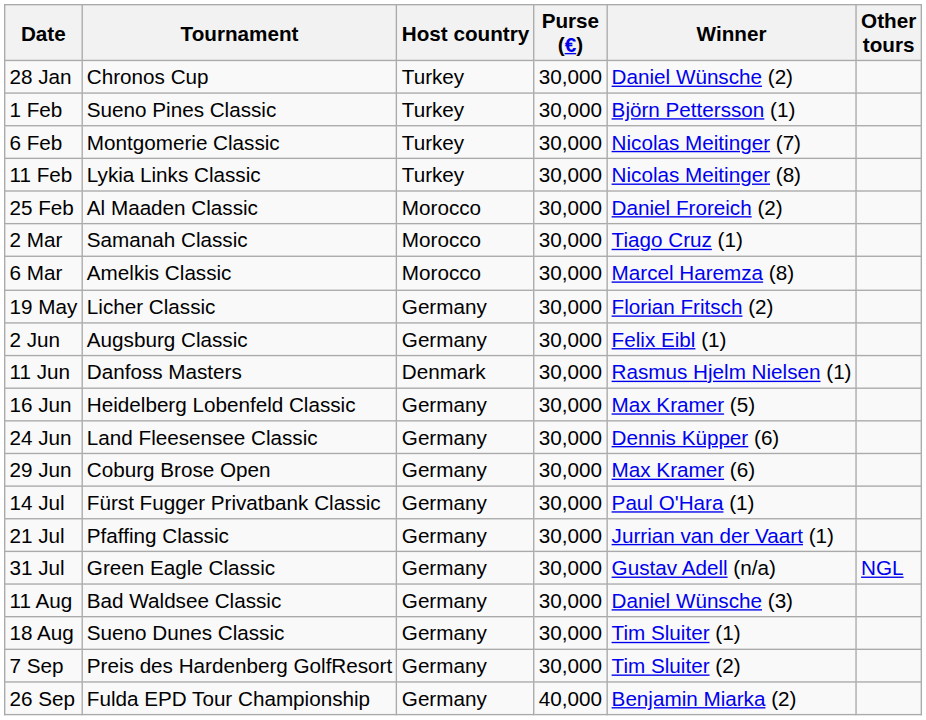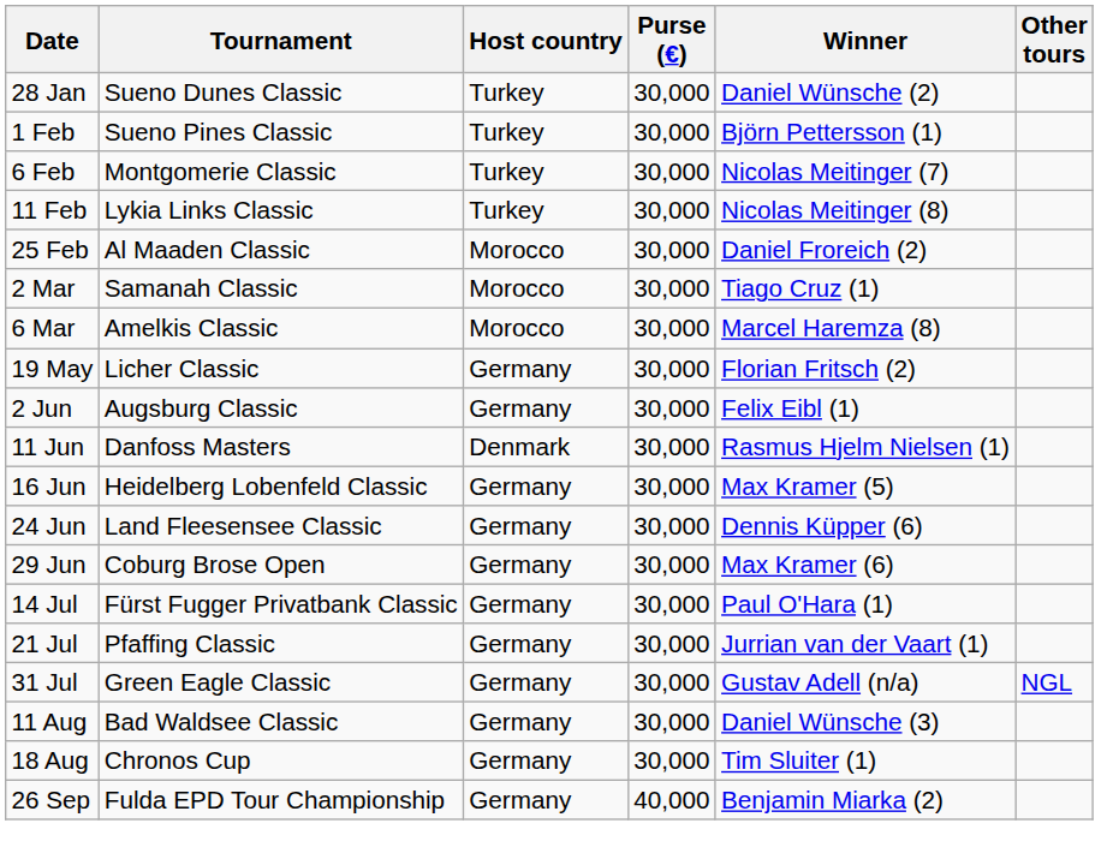 <table class="wikitable" style="font-size:95%;">
 <tr>
 <th>Date</th>
 <th>Tournament</th>
 <th>Host country</th>
 <th>Purse<br>(<a href='#'>€</a>)</th>
 <th>Winner</th>
 <th>Other<br>tours</th>
 </tr>
 <tr>
 <td>28 Jan</td>
-<td>Chronos Cup</td>
+<td>Sueno Dunes Classic</td>
 <td>Turkey</td>
 <td align=right>30,000</td>
 <td> <a href='#'>Daniel Wünsche</a> (2)</td>
 <td></td>
 </tr>
 <tr>
 <td>1 Feb</td>
 <td>Sueno Pines Classic</td>
 <td>Turkey</td>
 <td align=right>30,000</td>
 <td> <a href='#'>Björn Pettersson</a> (1)</td>
 <td></td>
 </tr>
 <tr>
 <td>6 Feb</td>
 <td>Montgomerie Classic</td>
 <td>Turkey</td>
 <td align=right>30,000</td>
 <td> <a href='#'>Nicolas Meitinger</a> (7)</td>
 <td></td>
 </tr>
 <tr>
 <td>11 Feb</td>
 <td>Lykia Links Classic</td>
 <td>Turkey</td>
 <td align=right>30,000</td>
 <td> <a href='#'>Nicolas Meitinger</a> (8)</td>
 <td></td>
 </tr>
 <tr>
 <td>25 Feb</td>
 <td>Al Maaden Classic</td>
 <td>Morocco</td>
 <td align=right>30,000</td>
 <td> <a href='#'>Daniel Froreich</a> (2)</td>
 <td></td>
 </tr>
 <tr>
 <td>2 Mar</td>
 <td>Samanah Classic</td>
 <td>Morocco</td>
 <td align=right>30,000</td>
 <td> <a href='#'>Tiago Cruz</a> (1)</td>
 <td></td>
 </tr>
 <tr>
 <td>6 Mar</td>
 <td>Amelkis Classic</td>
 <td>Morocco</td>
 <td align=right>30,000</td>
 <td> <a href='#'>Marcel Haremza</a> (8)</td>
 <td></td>
 </tr>
 <tr>
 <td>19 May</td>
 <td>Licher Classic</td>
 <td>Germany</td>
 <td align=right>30,000</td>
 <td> <a href='#'>Florian Fritsch</a> (2)</td>
 <td></td>
 </tr>
 <tr>
 <td>2 Jun</td>
 <td>Augsburg Classic</td>
 <td>Germany</td>
 <td align=right>30,000</td>
 <td> <a href='#'>Felix Eibl</a> (1)</td>
 <td></td>
 </tr>
 <tr>
 <td>11 Jun</td>
 <td>Danfoss Masters</td>
 <td>Denmark</td>
 <td align=right>30,000</td>
 <td> <a href='#'>Rasmus Hjelm Nielsen</a> (1)</td>
 <td></td>
 </tr>
 <tr>
 <td>16 Jun</td>
 <td>Heidelberg Lobenfeld Classic</td>
 <td>Germany</td>
 <td align=right>30,000</td>
 <td> <a href='#'>Max Kramer</a> (5)</td>
 <td></td>
 </tr>
 <tr>
 <td>24 Jun</td>
 <td>Land Fleesensee Classic</td>
 <td>Germany</td>
 <td align=right>30,000</td>
 <td> <a href='#'>Dennis Küpper</a> (6)</td>
 <td></td>
 </tr>
 <tr>
 <td>29 Jun</td>
 <td>Coburg Brose Open</td>
 <td>Germany</td>
 <td align=right>30,000</td>
 <td> <a href='#'>Max Kramer</a> (6)</td>
 <td></td>
 </tr>
 <tr>
 <td>14 Jul</td>
 <td>Fürst Fugger Privatbank Classic</td>
 <td>Germany</td>
 <td align=right>30,000</td>
 <td> <a href='#'>Paul O'Hara</a> (1)</td>
 <td></td>
 </tr>
 <tr>
 <td>21 Jul</td>
 <td>Pfaffing Classic</td>
 <td>Germany</td>
 <td align=right>30,000</td>
 <td> <a href='#'>Jurrian van der Vaart</a> (1)</td>
 <td></td>
 </tr>
 <tr>
 <td>31 Jul</td>
 <td>Green Eagle Classic</td>
 <td>Germany</td>
 <td align=right>30,000</td>
 <td> <a href='#'>Gustav Adell</a> (n/a)</td>
 <td><a href='#'>NGL</a></td>
 </tr>
 <tr>
 <td>11 Aug</td>
 <td>Bad Waldsee Classic</td>
 <td>Germany</td>
 <td align=right>30,000</td>
 <td> <a href='#'>Daniel Wünsche</a> (3)</td>
 <td></td>
 </tr>
 <tr>
 <td>18 Aug</td>
-<td>Sueno Dunes Classic</td>
+<td>Chronos Cup</td>
 <td>Germany</td>
 <td align=right>30,000</td>
 <td> <a href='#'>Tim Sluiter</a> (1)</td>
-<td></td>
-</tr>
-<tr>
-<td>7 Sep</td>
-<td>Preis des Hardenberg GolfResort</td>
-<td>Germany</td>
-<td align=right>30,000</td>
-<td> <a href='#'>Tim Sluiter</a> (2)</td>
 <td></td>
 </tr>
 <tr>
 <td>26 Sep</td>
 <td>Fulda EPD Tour Championship</td>
 <td>Germany</td>
 <td align=right>40,000</td>
 <td> <a href='#'>Benjamin Miarka</a> (2)</td>
 <td></td>
 </tr>
 </table>
